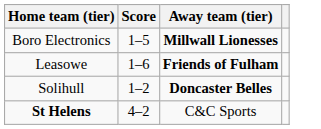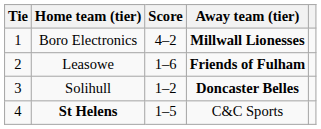 <table class="wikitable" style="text-align:center; font-size:85%">
 <tr>
+<th>Tie</th>
 <th>Home team (tier)</th>
 <th>Score</th>
 <th>Away team (tier)</th>
 <th></th>
 </tr>
 <tr>
+<td align="center">1</td>
 <td>Boro Electronics</td>
-<td align="center">1–5</td>
+<td align="center">4–2</td>
 <td><strong>Millwall Lionesses</strong></td>
 <td></td>
 </tr>
 <tr>
+<td align="center">2</td>
 <td>Leasowe</td>
 <td align="center">1–6</td>
 <td><strong>Friends of Fulham</strong></td>
 <td></td>
 </tr>
 <tr>
+<td align="center">3</td>
 <td>Solihull</td>
 <td align="center">1–2</td>
 <td><strong>Doncaster Belles</strong></td>
 <td></td>
 </tr>
 <tr>
+<td align="center">4</td>
 <td><strong>St Helens</strong></td>
-<td align="center">4–2</td>
+<td align="center">1–5</td>
 <td>C&C Sports</td>
 <td></td>
 </tr>
 </table>
